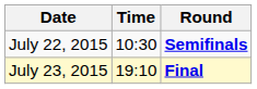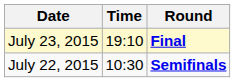 <table class="wikitable">
 <tr>
 <th>Date</th>
 <th>Time</th>
 <th>Round</th>
 </tr>
+<tr style=background:lemonchiffon>
+<td>July 23, 2015</td>
+<td>19:10</td>
+<td><strong><a href='#'>Final</a></strong></td>
+</tr>
 <tr>
 <td>July 22, 2015</td>
 <td>10:30</td>
 <td><strong><a href='#'>Semifinals</a></strong></td>
 </tr>
-<tr style=background:lemonchiffon>
-<td>July 23, 2015</td>
-<td>19:10</td>
-<td><strong><a href='#'>Final</a></strong></td>
-</tr>
 </table>
